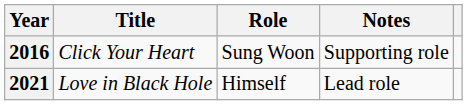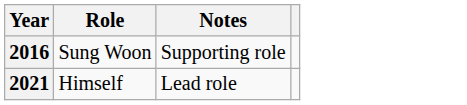 <table class="wikitable sortable plainrowheaders">
 <tr>
 <th scope="col">Year</th>
-<th scope="col">Title</th>
 <th scope="col">Role</th>
 <th scope="col">Notes</th>
 <th scope="col" class="unsortable"></th>
 </tr>
 <tr>
 <th scope="row">2016</th>
-<td><em>Click Your Heart</em></td>
 <td>Sung Woon</td>
 <td>Supporting role</td>
 <td></td>
 </tr>
 <tr>
 <th scope="row">2021</th>
-<td><em>Love in Black Hole</em></td>
 <td>Himself</td>
 <td>Lead role</td>
 <td></td>
 </tr>
 </table>
